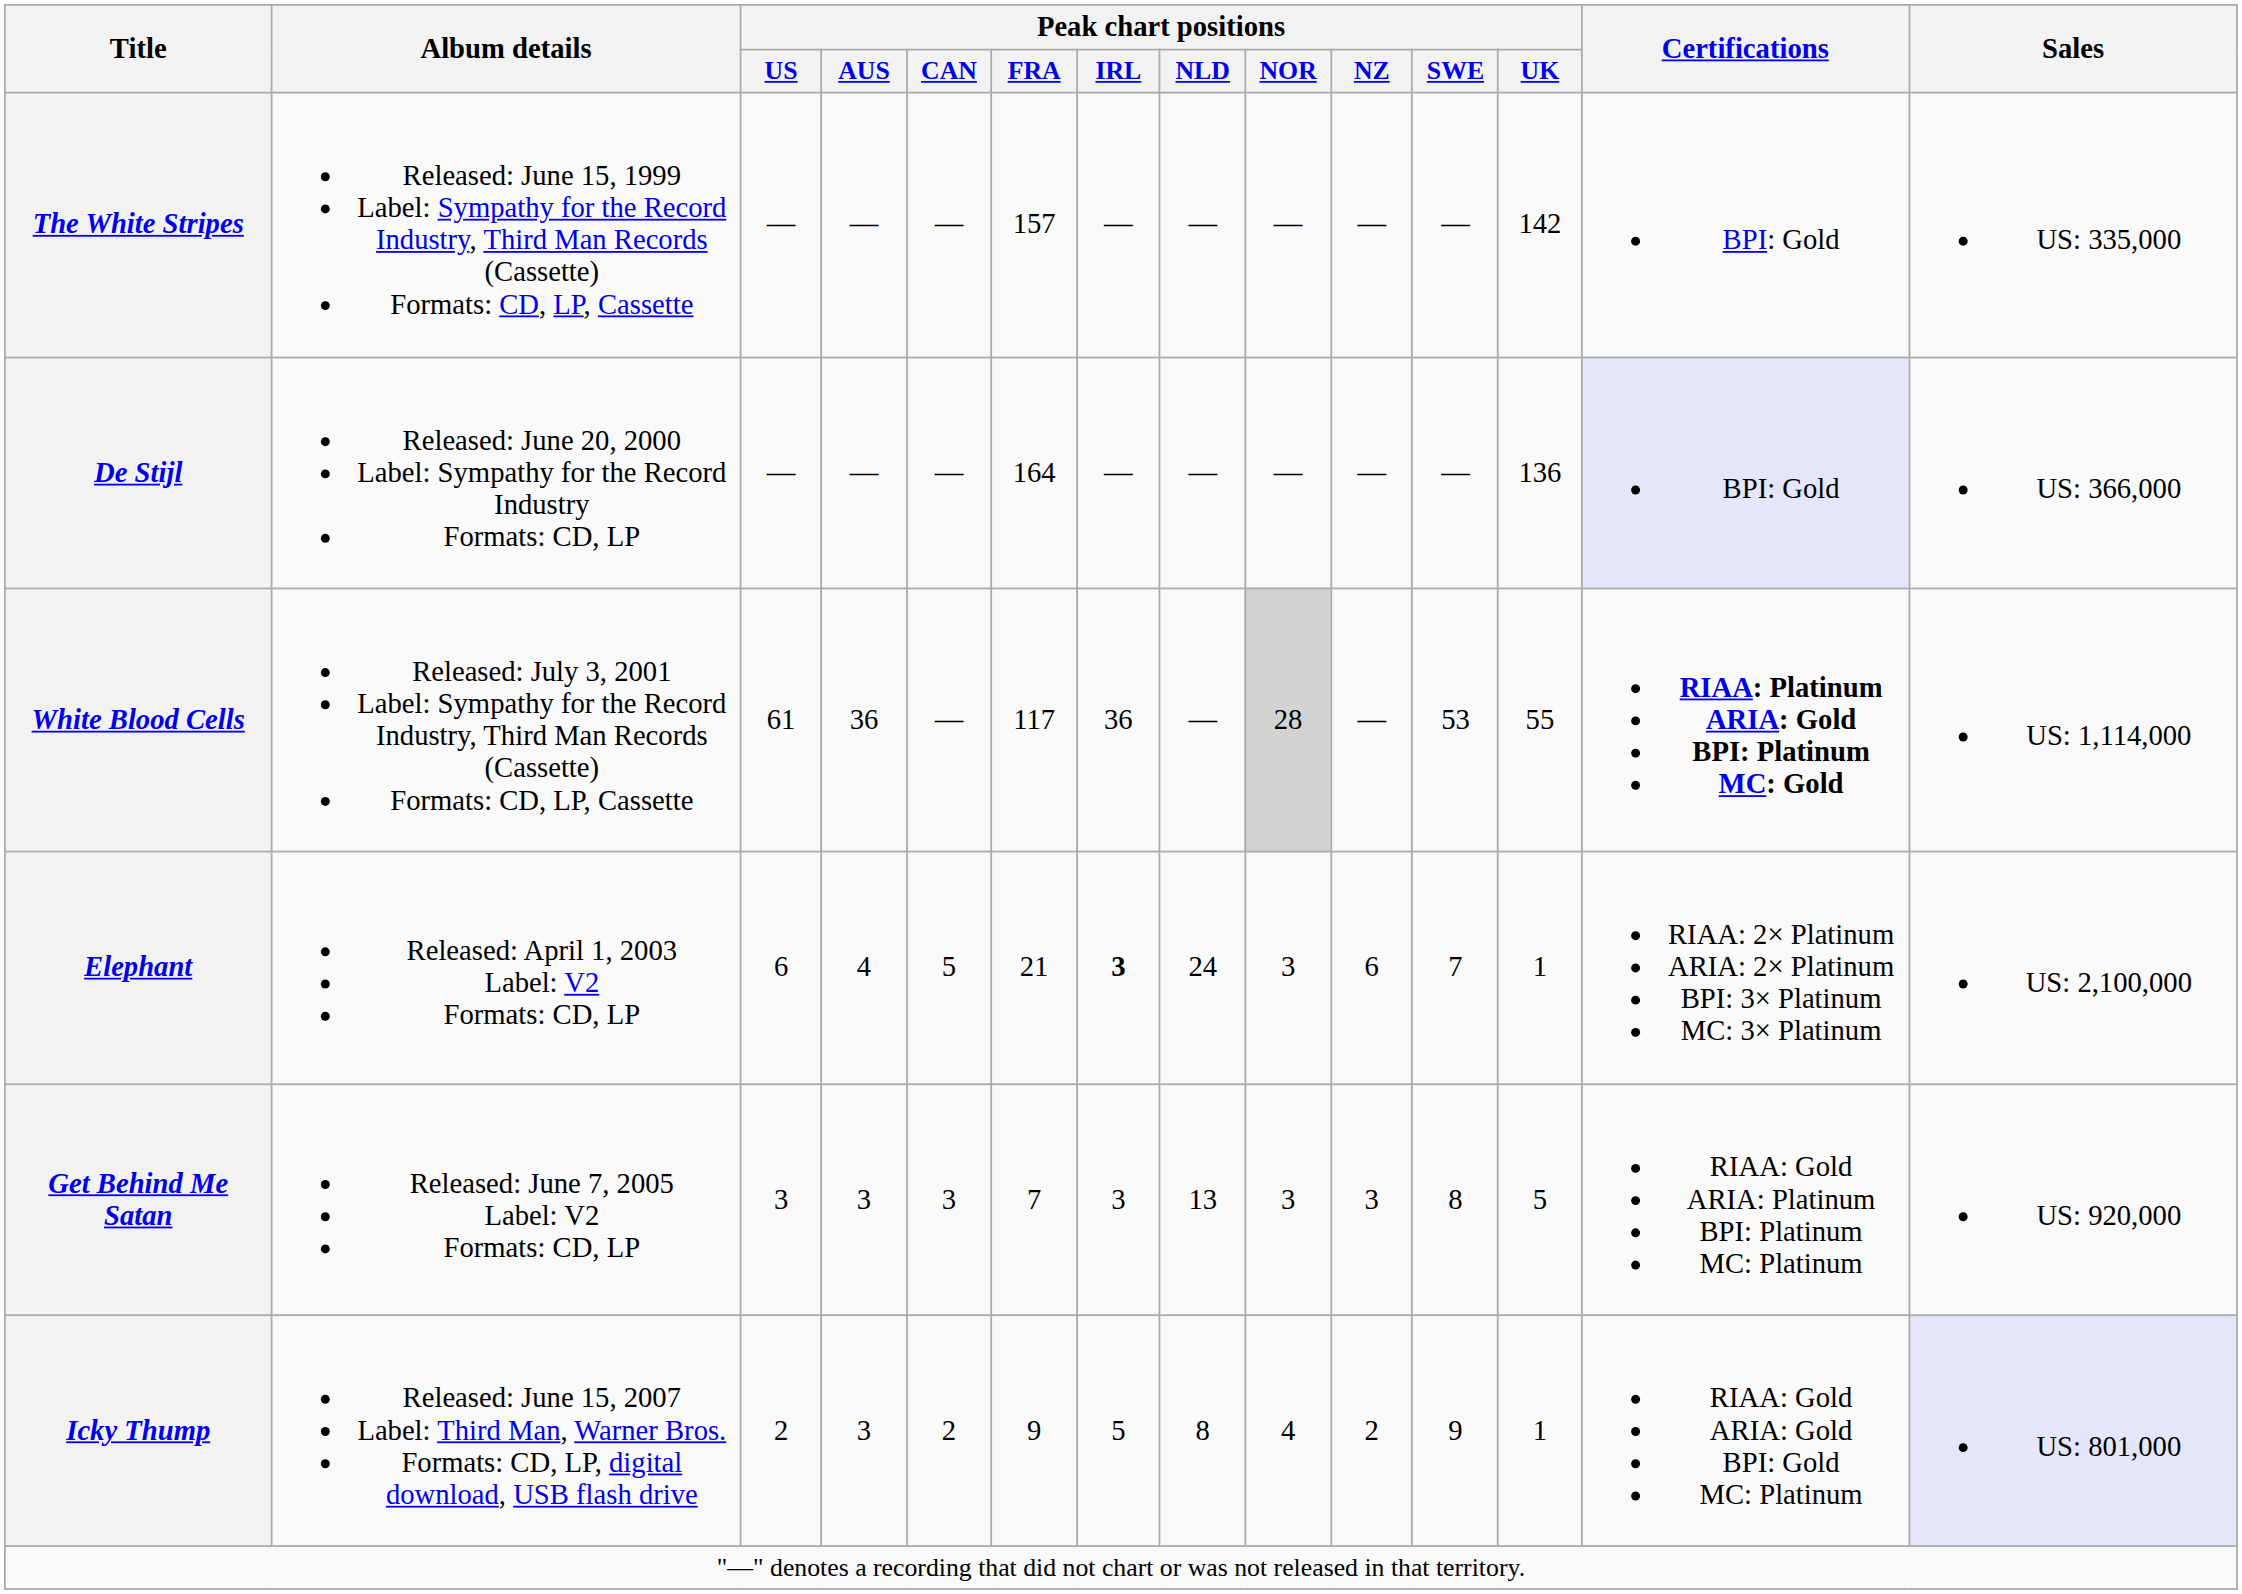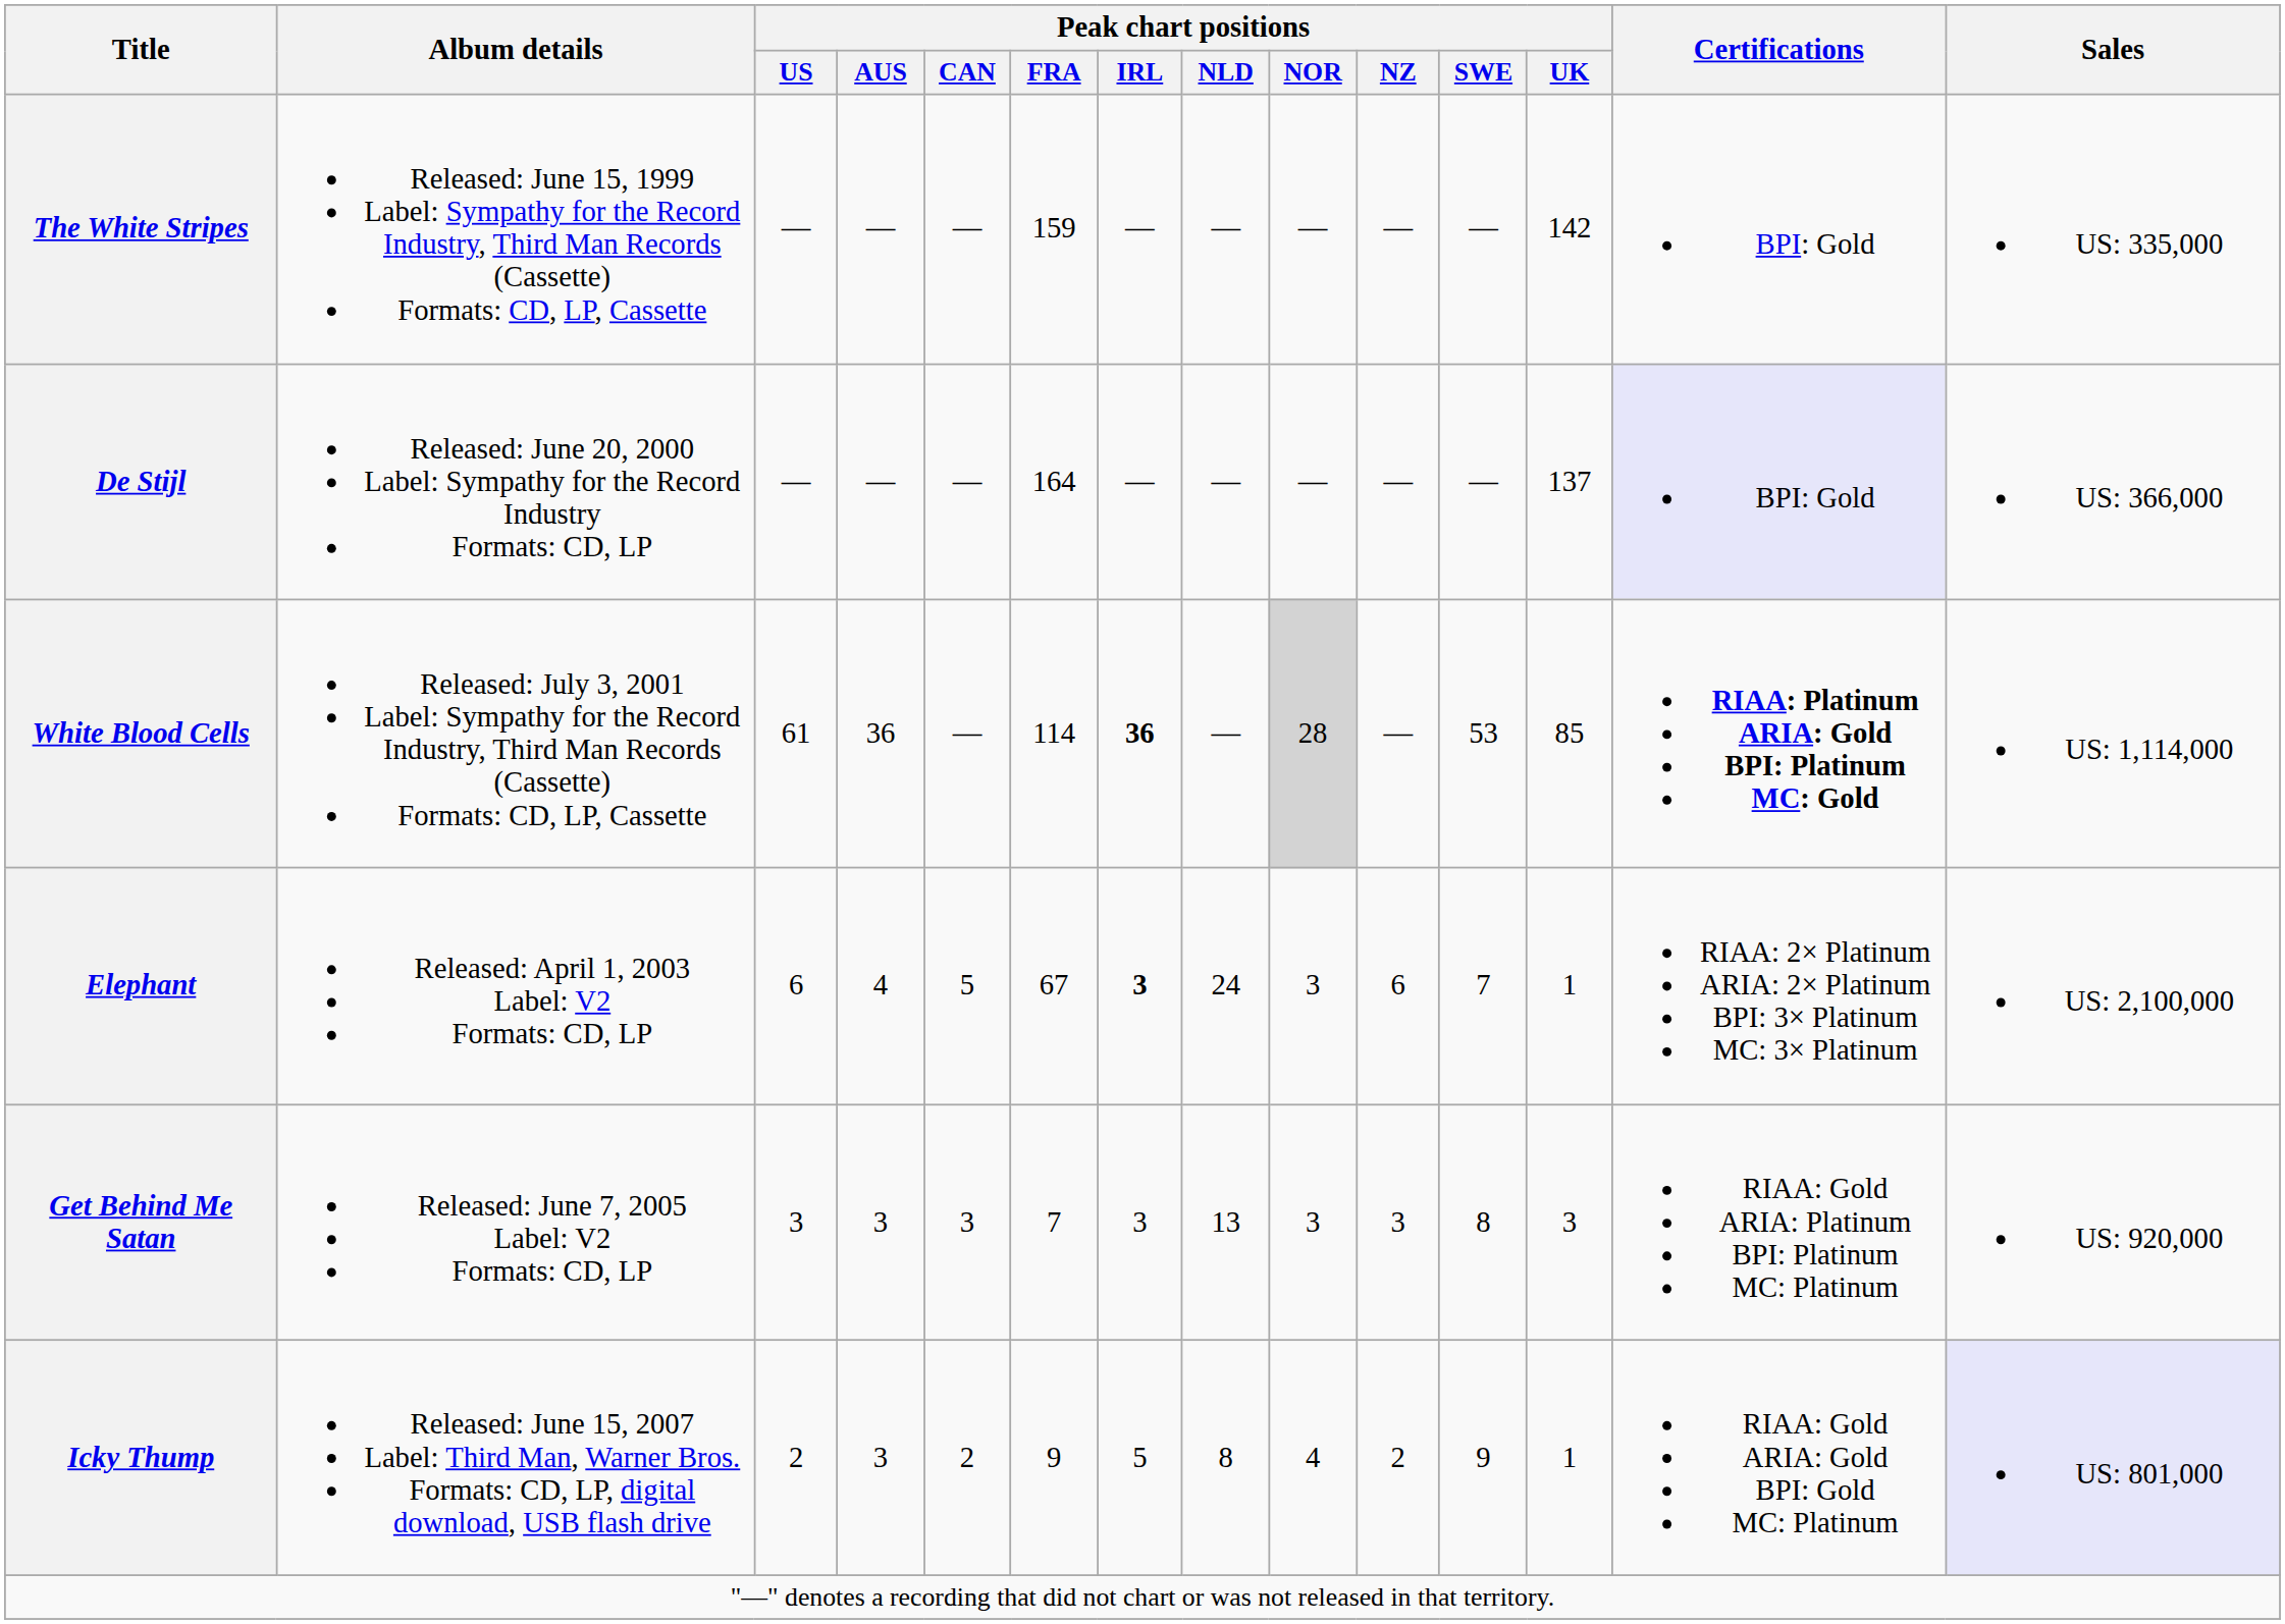 <table class="wikitable plainrowheaders" style="text-align:center;">
 <tr>
 <th scope="col" rowspan="2" style="width:10em;">Title</th>
 <th scope="col" rowspan="2" style="width:18em;">Album details</th>
 <th scope="col" colspan="10">Peak chart positions</th>
 <th scope="col" rowspan="2" style="width:12em;"><a href='#'>Certifications</a></th>
 <th scope="col" rowspan="2" style="width:12em;">Sales</th>
 </tr>
 <tr>
 <th scope="col" style="width:3em;font-size:90%;"><a href='#'>US</a><br></th>
 <th scope="col" style="width:3em;font-size:90%;"><a href='#'>AUS</a><br></th>
 <th scope="col" style="width:3em;font-size:90%;"><a href='#'>CAN</a><br></th>
 <th scope="col" style="width:3em;font-size:90%;"><a href='#'>FRA</a><br></th>
 <th scope="col" style="width:3em;font-size:90%;"><a href='#'>IRL</a><br></th>
 <th scope="col" style="width:3em;font-size:90%;"><a href='#'>NLD</a><br></th>
 <th scope="col" style="width:3em;font-size:90%;"><a href='#'>NOR</a><br></th>
 <th scope="col" style="width:3em;font-size:90%;"><a href='#'>NZ</a><br></th>
 <th scope="col" style="width:3em;font-size:90%;"><a href='#'>SWE</a><br></th>
 <th scope="col" style="width:3em;font-size:90%;"><a href='#'>UK</a><br></th>
 </tr>
 <tr>
 <th scope="row"><em><a href='#'>The White Stripes</a></em></th>
 <td><br><ul><li>Released: June 15, 1999</li><li>Label: <a href='#'>Sympathy for the Record Industry</a>, <a href='#'>Third Man Records</a> (Cassette)</li><li>Formats: <a href='#'>CD</a>, <a href='#'>LP</a>, <a href='#'>Cassette</a></li></ul></td>
 <td>—</td>
 <td>—</td>
 <td>—</td>
-<td>157</td>
+<td>159</td>
 <td>—</td>
 <td>—</td>
 <td>—</td>
 <td>—</td>
 <td>—</td>
 <td>142</td>
 <td><br><ul><li><a href='#'>BPI</a>: Gold</li></ul></td>
 <td><br><ul><li>US: 335,000</li></ul></td>
 </tr>
 <tr>
 <th scope="row"><em><a href='#'>De Stijl</a></em></th>
 <td><br><ul><li>Released: June 20, 2000</li><li>Label: Sympathy for the Record Industry</li><li>Formats: CD, LP</li></ul></td>
 <td>—</td>
 <td>—</td>
 <td>—</td>
 <td>164</td>
 <td>—</td>
 <td>—</td>
 <td>—</td>
 <td>—</td>
 <td>—</td>
-<td>136</td>
+<td>137</td>
 <td style="background: lavender;"><br><ul><li>BPI: Gold</li></ul></td>
 <td><br><ul><li>US: 366,000</li></ul></td>
 </tr>
 <tr>
 <th scope="row"><em><a href='#'>White Blood Cells</a></em></th>
 <td><br><ul><li>Released: July 3, 2001</li><li>Label: Sympathy for the Record Industry, Third Man Records (Cassette)</li><li>Formats: CD, LP, Cassette</li></ul></td>
 <td>61</td>
 <td>36</td>
 <td>—</td>
-<td>117</td>
-<td>36</td>
+<td>114</td>
+<td><strong>36</strong></td>
 <td>—</td>
 <td style="background: lightgrey;">28</td>
 <td>—</td>
 <td>53</td>
-<td>55</td>
+<td>85</td>
 <td><strong><br><ul><li><a href='#'>RIAA</a>: Platinum</li><li><a href='#'>ARIA</a>: Gold</li><li>BPI: Platinum</li><li><a href='#'>MC</a>: Gold</li></ul></strong></td>
 <td><br><ul><li>US: 1,114,000</li></ul></td>
 </tr>
 <tr>
 <th scope="row"><em><a href='#'>Elephant</a></em></th>
 <td><br><ul><li>Released: April 1, 2003</li><li>Label: <a href='#'>V2</a></li><li>Formats: CD, LP</li></ul></td>
 <td>6</td>
 <td>4</td>
 <td>5</td>
-<td>21</td>
+<td>67</td>
 <td><strong>3</strong></td>
 <td>24</td>
 <td>3</td>
 <td>6</td>
 <td>7</td>
 <td>1</td>
 <td><br><ul><li>RIAA: 2× Platinum</li><li>ARIA: 2× Platinum</li><li>BPI: 3× Platinum</li><li>MC: 3× Platinum</li></ul></td>
 <td><br><ul><li>US: 2,100,000</li></ul></td>
 </tr>
 <tr>
 <th scope="row"><em><a href='#'>Get Behind Me Satan</a></em></th>
 <td><br><ul><li>Released: June 7, 2005</li><li>Label: V2</li><li>Formats: CD, LP</li></ul></td>
 <td>3</td>
 <td>3</td>
 <td>3</td>
 <td>7</td>
 <td>3</td>
 <td>13</td>
 <td>3</td>
 <td>3</td>
 <td>8</td>
-<td>5</td>
+<td>3</td>
 <td><br><ul><li>RIAA: Gold</li><li>ARIA: Platinum</li><li>BPI: Platinum</li><li>MC: Platinum</li></ul></td>
 <td><br><ul><li>US: 920,000</li></ul></td>
 </tr>
 <tr>
 <th scope="row"><em><a href='#'>Icky Thump</a></em></th>
 <td><br><ul><li>Released: June 15, 2007</li><li>Label: <a href='#'>Third Man</a>, <a href='#'>Warner Bros.</a></li><li>Formats: CD, LP, <a href='#'>digital download</a>, <a href='#'>USB flash drive</a></li></ul></td>
 <td>2</td>
 <td>3</td>
 <td>2</td>
 <td>9</td>
 <td>5</td>
 <td>8</td>
 <td>4</td>
 <td>2</td>
 <td>9</td>
 <td>1</td>
 <td><br><ul><li>RIAA: Gold</li><li>ARIA: Gold</li><li>BPI: Gold</li><li>MC: Platinum</li></ul></td>
 <td style="background: lavender;"><br><ul><li>US: 801,000</li></ul></td>
 </tr>
 <tr>
 <td colspan="15" style="font-size:90%">"—" denotes a recording that did not chart or was not released in that territory.</td>
 </tr>
 </table>
